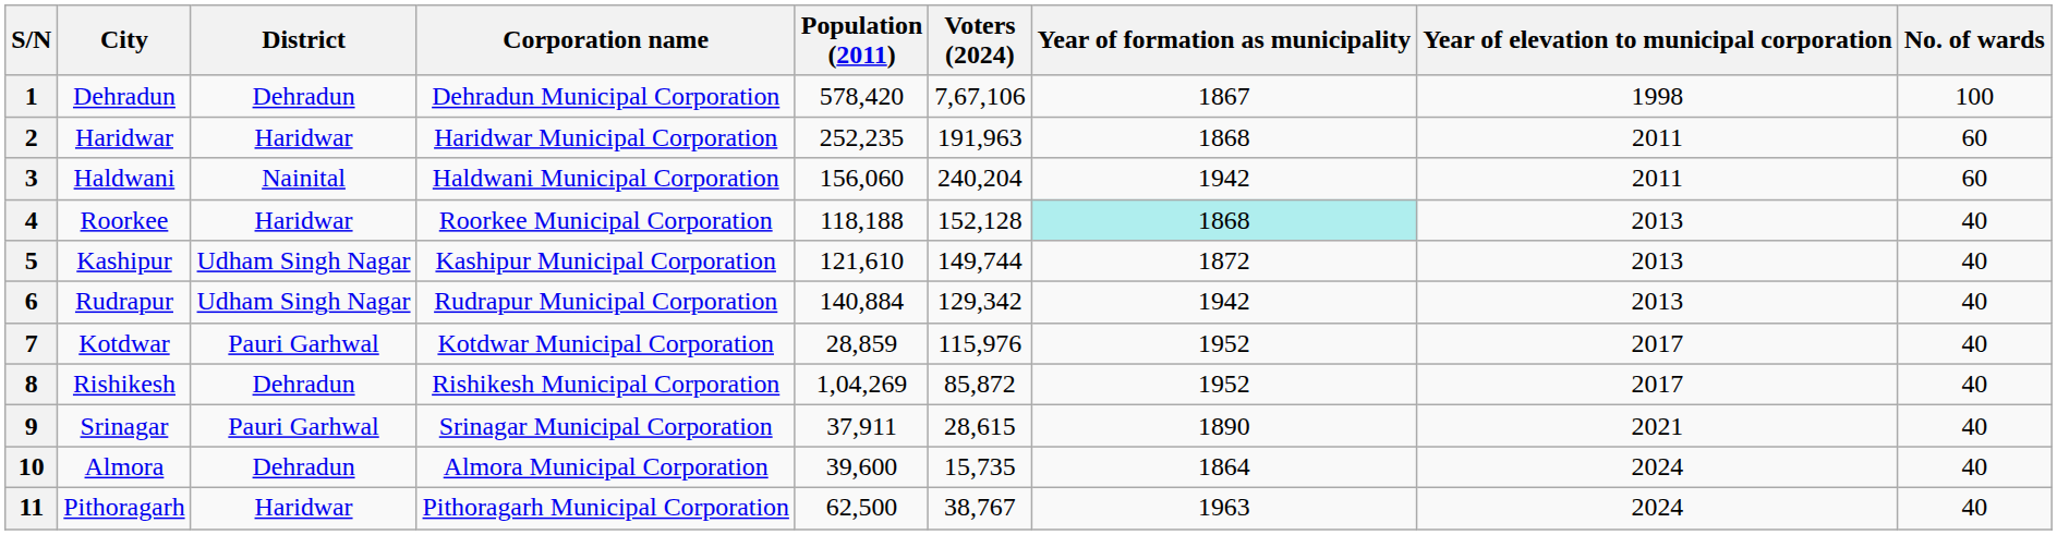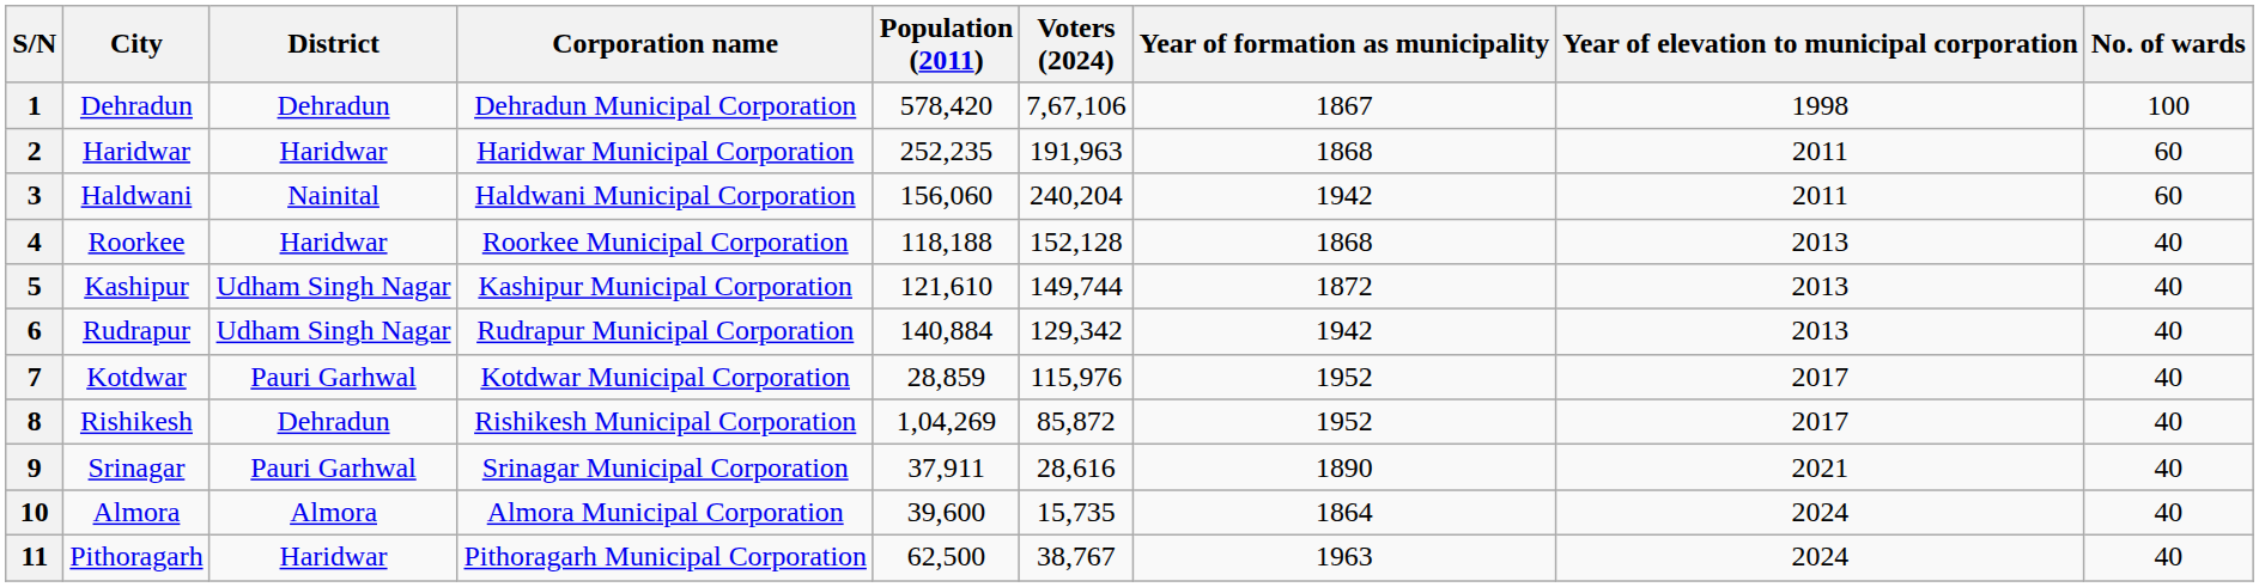 <table class="wikitable sortable" style="text-align:center">
 <tr>
 <th align=Centre>S/N</th>
 <th align=Centre>City</th>
 <th align=Centre>District</th>
 <th align=Centre>Corporation name</th>
 <th align=Centre>Population <br> (<a href='#'>2011</a>)</th>
 <th align=Centre>Voters <br> (2024)</th>
 <th align=Centre>Year of formation as municipality</th>
 <th align=Centre>Year of elevation to municipal corporation</th>
 <th align=Centre>No. of wards</th>
 </tr>
 <tr valign=top>
 <th>1</th>
 <td><a href='#'>Dehradun</a></td>
 <td><a href='#'>Dehradun</a></td>
 <td><a href='#'>Dehradun Municipal Corporation</a></td>
 <td>578,420</td>
 <td>7,67,106</td>
 <td>1867</td>
 <td>1998</td>
 <td>100</td>
 </tr>
 <tr valign=top>
 <th>2</th>
 <td><a href='#'>Haridwar</a></td>
 <td><a href='#'>Haridwar</a></td>
 <td><a href='#'>Haridwar Municipal Corporation</a></td>
 <td>252,235</td>
 <td>191,963</td>
 <td>1868</td>
 <td>2011</td>
 <td>60</td>
 </tr>
 <tr valign=top>
 <th>3</th>
 <td><a href='#'>Haldwani</a></td>
 <td><a href='#'>Nainital</a></td>
 <td><a href='#'>Haldwani Municipal Corporation</a></td>
 <td>156,060</td>
 <td>240,204</td>
 <td>1942</td>
 <td>2011</td>
 <td>60</td>
 </tr>
 <tr valign=top>
 <th>4</th>
 <td><a href='#'>Roorkee</a></td>
 <td><a href='#'>Haridwar</a></td>
 <td><a href='#'>Roorkee Municipal Corporation</a></td>
 <td>118,188</td>
 <td>152,128</td>
-<td style="background: paleturquoise;">1868</td>
+<td>1868</td>
 <td>2013</td>
 <td>40</td>
 </tr>
 <tr valign=top>
 <th>5</th>
 <td><a href='#'>Kashipur</a></td>
 <td><a href='#'>Udham Singh Nagar</a></td>
 <td><a href='#'>Kashipur Municipal Corporation</a></td>
 <td>121,610</td>
 <td>149,744</td>
 <td>1872</td>
 <td>2013</td>
 <td>40</td>
 </tr>
 <tr valign=top>
 <th>6</th>
 <td><a href='#'>Rudrapur</a></td>
 <td><a href='#'>Udham Singh Nagar</a></td>
 <td><a href='#'>Rudrapur Municipal Corporation</a></td>
 <td>140,884</td>
 <td>129,342</td>
 <td>1942</td>
 <td>2013</td>
 <td>40</td>
 </tr>
 <tr valign=top>
 <th>7</th>
 <td><a href='#'>Kotdwar</a></td>
 <td><a href='#'>Pauri Garhwal</a></td>
 <td><a href='#'>Kotdwar Municipal Corporation</a></td>
 <td>28,859</td>
 <td>115,976</td>
 <td>1952</td>
 <td>2017</td>
 <td>40</td>
 </tr>
 <tr valign=top>
 <th>8</th>
 <td><a href='#'>Rishikesh</a></td>
 <td><a href='#'>Dehradun</a></td>
 <td><a href='#'>Rishikesh Municipal Corporation</a></td>
 <td>1,04,269</td>
 <td>85,872</td>
 <td>1952</td>
 <td>2017</td>
 <td>40</td>
 </tr>
 <tr valign=top>
 <th>9</th>
 <td><a href='#'>Srinagar</a></td>
 <td><a href='#'>Pauri Garhwal</a></td>
 <td><a href='#'>Srinagar Municipal Corporation</a></td>
 <td>37,911</td>
-<td>28,615</td>
+<td>28,616</td>
 <td>1890</td>
 <td>2021</td>
 <td>40</td>
 </tr>
 <tr valign=top>
 <th>10</th>
 <td><a href='#'>Almora</a></td>
-<td><a href='#'>Dehradun</a></td>
+<td><a href='#'>Almora</a></td>
 <td><a href='#'>Almora Municipal Corporation</a></td>
 <td>39,600</td>
 <td>15,735</td>
 <td>1864</td>
 <td>2024</td>
 <td>40</td>
 </tr>
 <tr valign=top>
 <th>11</th>
 <td><a href='#'>Pithoragarh</a></td>
 <td><a href='#'>Haridwar</a></td>
 <td><a href='#'>Pithoragarh Municipal Corporation</a></td>
 <td>62,500</td>
 <td>38,767</td>
 <td>1963</td>
 <td>2024</td>
 <td>40</td>
 </tr>
 </table>
